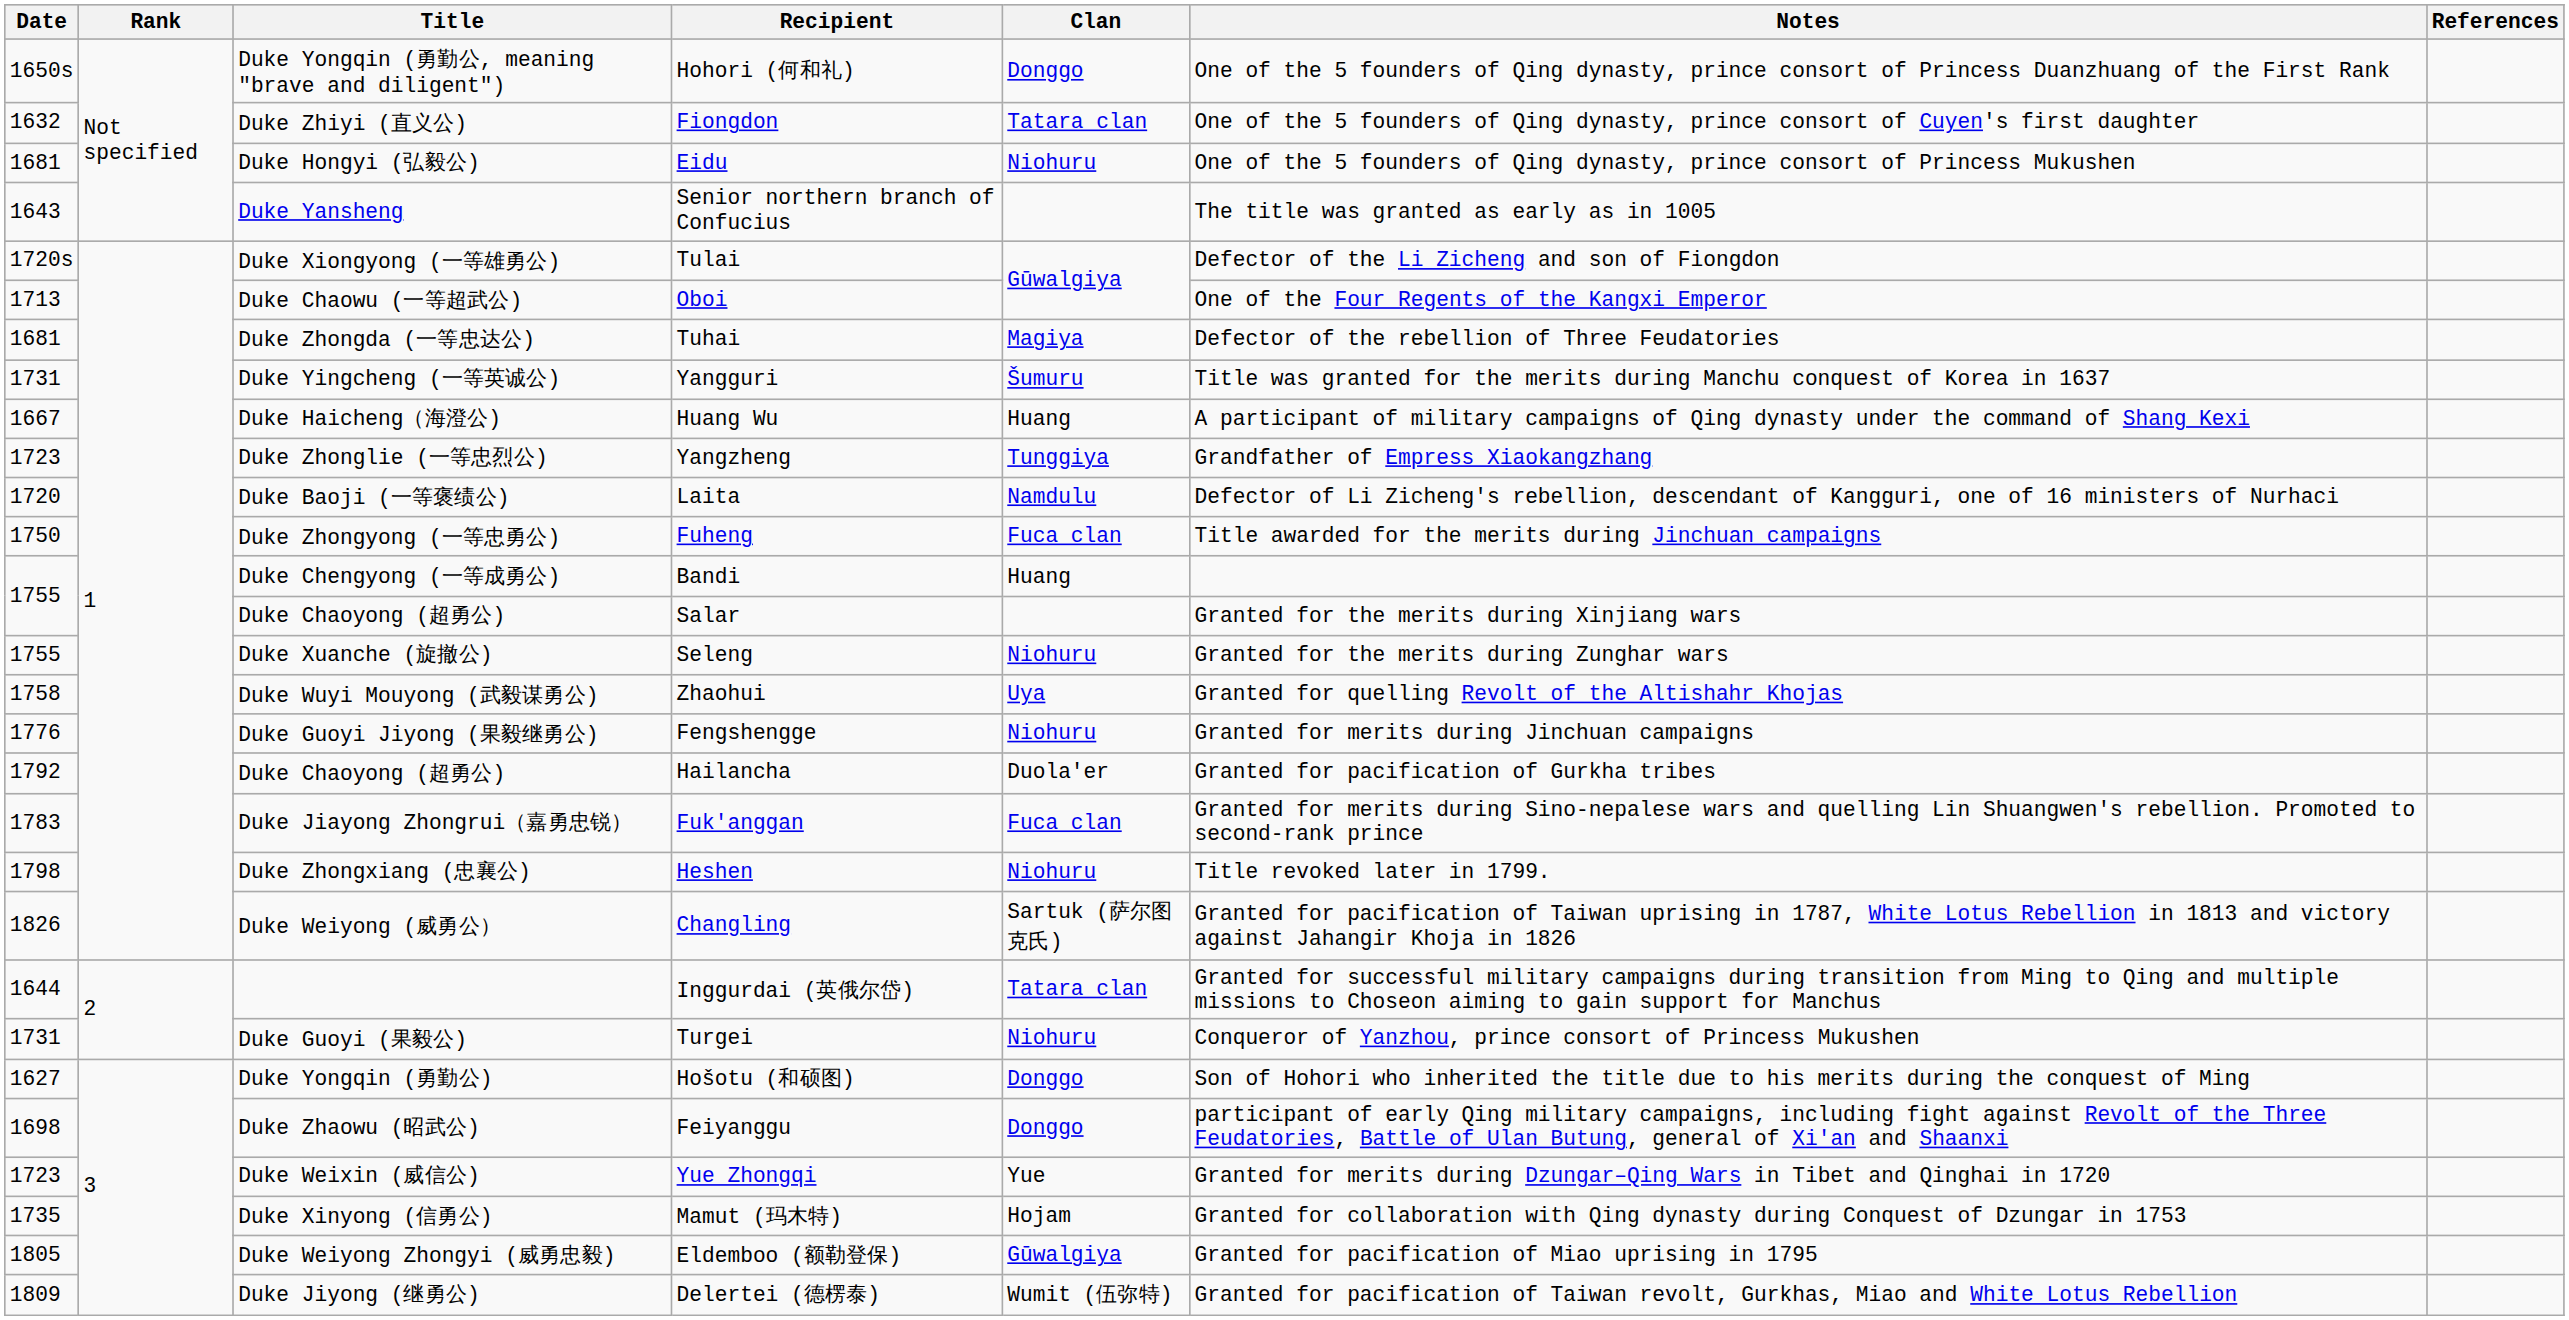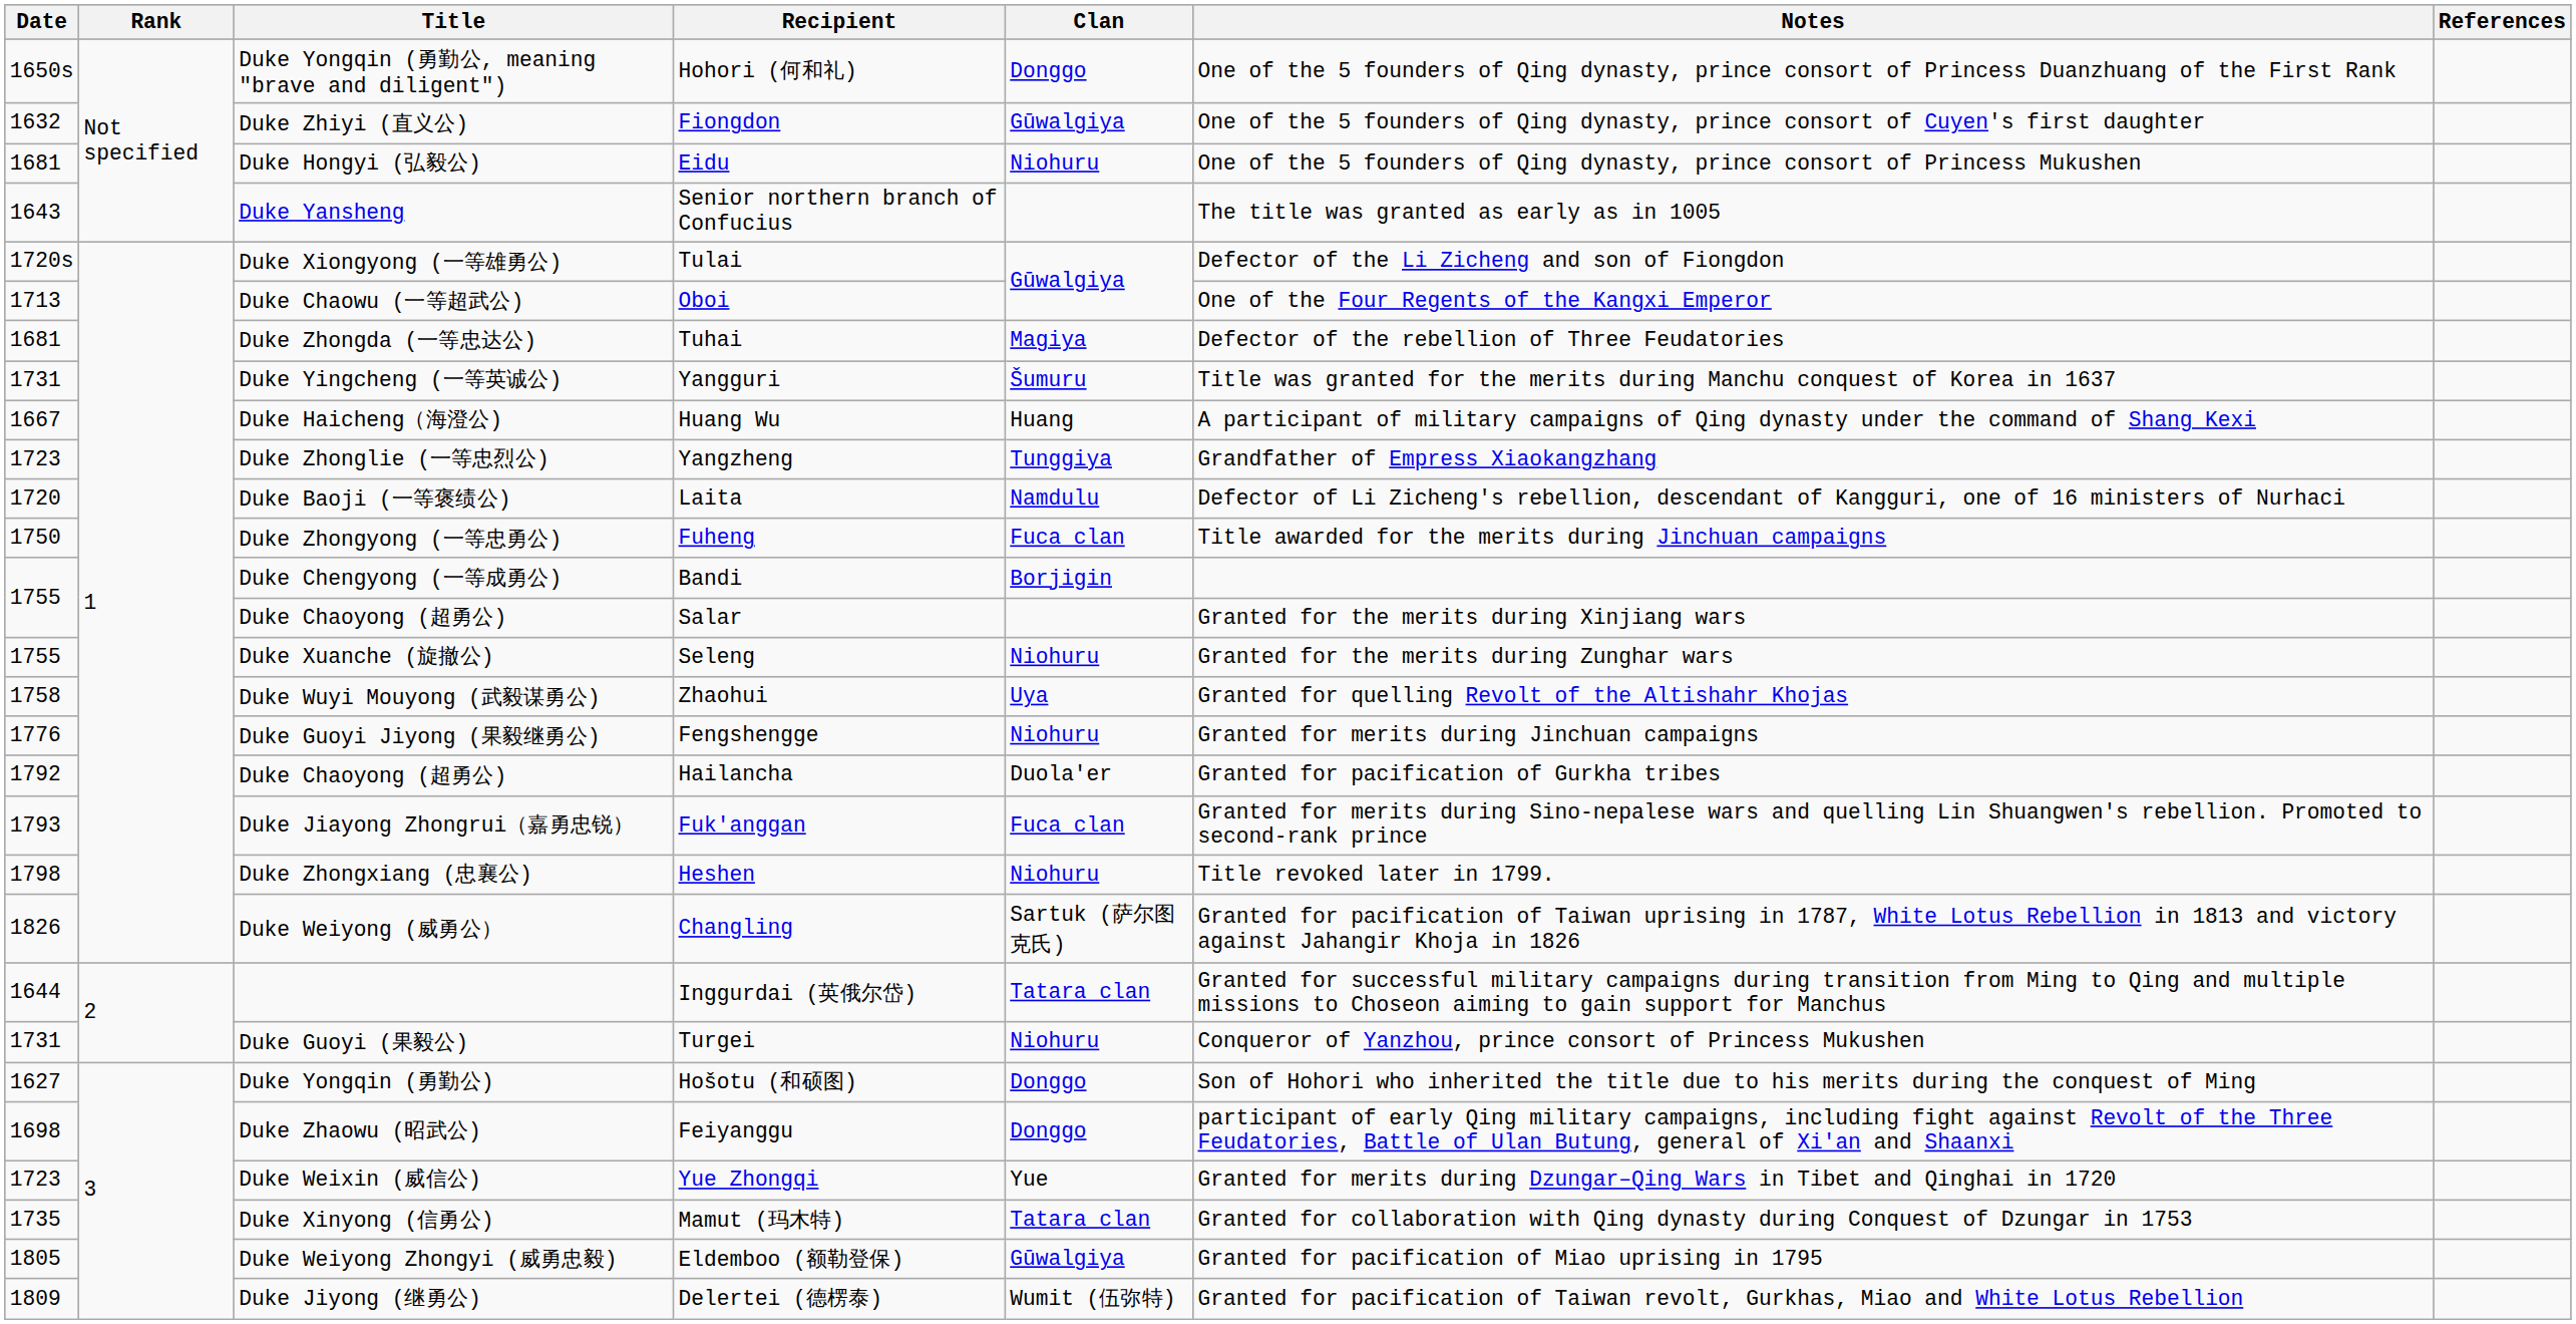 <table class="wikitable">
 <tr>
 <th>Date</th>
 <th>Rank</th>
 <th>Title</th>
 <th>Recipient</th>
 <th>Clan</th>
 <th>Notes</th>
 <th>References</th>
 </tr>
 <tr>
 <td>1650s</td>
 <td rowspan="4">Not specified</td>
 <td>Duke Yongqin (勇勤公, meaning "brave and diligent")</td>
 <td>Hohori (何和礼)</td>
 <td><a href='#'>Donggo</a></td>
 <td>One of the 5 founders of Qing dynasty, prince consort of Princess Duanzhuang of the First Rank</td>
 <td></td>
 </tr>
 <tr>
 <td>1632</td>
 <td>Duke Zhiyi (直义公)</td>
 <td><a href='#'>Fiongdon</a></td>
-<td><a href='#'>Tatara clan</a></td>
+<td><a href='#'>Gūwalgiya</a></td>
 <td>One of the 5 founders of Qing dynasty, prince consort of <a href='#'>Cuyen</a>'s first daughter</td>
 <td></td>
 </tr>
 <tr>
 <td>1681</td>
 <td>Duke Hongyi (弘毅公)</td>
 <td><a href='#'>Eidu</a></td>
 <td><a href='#'>Niohuru</a></td>
 <td>One of the 5 founders of Qing dynasty, prince consort of Princess Mukushen</td>
 <td></td>
 </tr>
 <tr>
 <td>1643</td>
 <td><a href='#'>Duke Yansheng</a></td>
 <td>Senior northern branch of Confucius</td>
 <td></td>
 <td>The title was granted as early as in 1005</td>
 <td></td>
 </tr>
 <tr>
 <td>1720s</td>
 <td rowspan="17">1</td>
 <td>Duke Xiongyong (一等雄勇公)</td>
 <td>Tulai</td>
 <td rowspan="2"><a href='#'>Gūwalgiya</a></td>
 <td>Defector of the <a href='#'>Li Zicheng</a> and son of Fiongdon</td>
 <td></td>
 </tr>
 <tr>
 <td>1713</td>
 <td>Duke Chaowu (一等超武公)</td>
 <td><a href='#'>Oboi</a></td>
 <td>One of the <a href='#'>Four Regents of the Kangxi Emperor</a></td>
 <td></td>
 </tr>
 <tr>
 <td>1681</td>
 <td>Duke Zhongda (一等忠达公)</td>
 <td>Tuhai</td>
 <td><a href='#'>Magiya</a></td>
 <td>Defector of the rebellion of Three Feudatories</td>
 <td></td>
 </tr>
 <tr>
 <td>1731</td>
 <td>Duke Yingcheng (一等英诚公)</td>
 <td>Yangguri</td>
 <td><a href='#'>Šumuru</a></td>
 <td>Title was granted for the merits during Manchu conquest of Korea in 1637</td>
 <td></td>
 </tr>
 <tr>
 <td>1667</td>
 <td>Duke Haicheng（海澄公)</td>
 <td>Huang Wu</td>
 <td>Huang</td>
 <td>A participant of military campaigns of Qing dynasty under the command of <a href='#'>Shang Kexi</a></td>
 <td></td>
 </tr>
 <tr>
 <td>1723</td>
 <td>Duke Zhonglie (一等忠烈公)</td>
 <td>Yangzheng</td>
 <td><a href='#'>Tunggiya</a></td>
 <td>Grandfather of <a href='#'>Empress Xiaokangzhang</a></td>
 <td></td>
 </tr>
 <tr>
 <td>1720</td>
 <td>Duke Baoji (一等褒绩公)</td>
 <td>Laita</td>
 <td><a href='#'>Namdulu</a></td>
 <td>Defector of Li Zicheng's rebellion, descendant of Kangguri, one of 16 ministers of Nurhaci</td>
 <td></td>
 </tr>
 <tr>
 <td>1750</td>
 <td>Duke Zhongyong (一等忠勇公)</td>
 <td><a href='#'>Fuheng</a></td>
 <td><a href='#'>Fuca clan</a></td>
 <td>Title awarded for the merits during <a href='#'>Jinchuan campaigns</a></td>
 <td></td>
 </tr>
 <tr>
 <td rowspan="2">1755</td>
 <td>Duke Chengyong (一等成勇公)</td>
 <td>Bandi</td>
-<td>Huang</td>
+<td><a href='#'>Borjigin</a></td>
 <td></td>
 <td></td>
 </tr>
 <tr>
 <td>Duke Chaoyong (超勇公)</td>
 <td>Salar</td>
 <td></td>
 <td>Granted for the merits during Xinjiang wars</td>
 <td></td>
 </tr>
 <tr>
 <td>1755</td>
 <td>Duke Xuanche (旋撤公)</td>
 <td>Seleng</td>
 <td><a href='#'>Niohuru</a></td>
 <td>Granted for the merits during Zunghar wars</td>
 <td></td>
 </tr>
 <tr>
 <td>1758</td>
 <td>Duke Wuyi Mouyong (武毅谋勇公)</td>
 <td>Zhaohui</td>
 <td><a href='#'>Uya</a></td>
 <td>Granted for quelling <a href='#'>Revolt of the Altishahr Khojas</a></td>
 <td></td>
 </tr>
 <tr>
 <td>1776</td>
 <td>Duke Guoyi Jiyong (果毅继勇公)</td>
 <td>Fengshengge</td>
 <td><a href='#'>Niohuru</a></td>
 <td>Granted for merits during Jinchuan campaigns</td>
 <td></td>
 </tr>
 <tr>
 <td>1792</td>
 <td>Duke Chaoyong (超勇公)</td>
 <td>Hailancha</td>
 <td>Duola'er</td>
 <td>Granted for pacification of Gurkha tribes</td>
 <td></td>
 </tr>
 <tr>
-<td>1783</td>
+<td>1793</td>
 <td>Duke Jiayong Zhongrui（嘉勇忠锐）</td>
 <td><a href='#'>Fuk'anggan</a></td>
 <td><a href='#'>Fuca clan</a></td>
 <td>Granted for merits during Sino-nepalese wars and quelling Lin Shuangwen's rebellion. Promoted to second-rank prince</td>
 <td></td>
 </tr>
 <tr>
 <td>1798</td>
 <td>Duke Zhongxiang (忠襄公)</td>
 <td><a href='#'>Heshen</a></td>
 <td><a href='#'>Niohuru</a></td>
 <td>Title revoked later in 1799.</td>
 <td></td>
 </tr>
 <tr>
 <td>1826</td>
 <td>Duke Weiyong (威勇公）</td>
 <td><a href='#'>Changling</a></td>
 <td>Sartuk (萨尔图克氏)</td>
 <td>Granted for pacification of Taiwan uprising in 1787, <a href='#'>White Lotus Rebellion</a> in 1813 and victory against Jahangir Khoja in 1826</td>
 <td></td>
 </tr>
 <tr>
 <td>1644</td>
 <td rowspan="2">2</td>
 <td></td>
 <td>Inggurdai (英俄尔岱)</td>
 <td><a href='#'>Tatara clan</a></td>
 <td>Granted for successful military campaigns during transition from Ming to Qing and multiple missions to Choseon aiming to gain support for Manchus</td>
 <td></td>
 </tr>
 <tr>
 <td>1731</td>
 <td>Duke Guoyi (果毅公)</td>
 <td>Turgei</td>
 <td><a href='#'>Niohuru</a></td>
 <td>Conqueror of <a href='#'>Yanzhou</a>, prince consort of Princess Mukushen</td>
 <td></td>
 </tr>
 <tr>
 <td>1627</td>
 <td rowspan="6">3</td>
 <td>Duke Yongqin (勇勤公)</td>
 <td>Hošotu (和硕图)</td>
 <td><a href='#'>Donggo</a></td>
 <td>Son of Hohori who inherited the title due to his merits during the conquest of Ming</td>
 <td></td>
 </tr>
 <tr>
 <td>1698</td>
 <td>Duke Zhaowu (昭武公)</td>
 <td>Feiyanggu</td>
 <td><a href='#'>Donggo</a></td>
 <td>participant of early Qing military campaigns, including fight against <a href='#'>Revolt of the Three Feudatories</a>, <a href='#'>Battle of Ulan Butung</a>, general of <a href='#'>Xi'an</a> and <a href='#'>Shaanxi</a></td>
 <td></td>
 </tr>
 <tr>
 <td>1723</td>
 <td>Duke Weixin (威信公)</td>
 <td><a href='#'>Yue Zhongqi</a></td>
 <td>Yue</td>
 <td>Granted for merits during <a href='#'>Dzungar–Qing Wars</a> in Tibet and Qinghai in 1720</td>
 <td></td>
 </tr>
 <tr>
 <td>1735</td>
 <td>Duke Xinyong (信勇公)</td>
 <td>Mamut (玛木特)</td>
-<td>Hojam</td>
+<td><a href='#'>Tatara clan</a></td>
 <td>Granted for collaboration with Qing dynasty during Conquest of Dzungar in 1753</td>
 <td></td>
 </tr>
 <tr>
 <td>1805</td>
 <td>Duke Weiyong Zhongyi (威勇忠毅)</td>
 <td>Eldemboo (额勒登保)</td>
 <td><a href='#'>Gūwalgiya</a></td>
 <td>Granted for pacification of Miao uprising in 1795</td>
 <td></td>
 </tr>
 <tr>
 <td>1809</td>
 <td>Duke Jiyong (继勇公)</td>
 <td>Delertei (德楞泰)</td>
 <td>Wumit (伍弥特)</td>
 <td>Granted for pacification of Taiwan revolt, Gurkhas, Miao and <a href='#'>White Lotus Rebellion</a></td>
 <td></td>
 </tr>
 </table>
